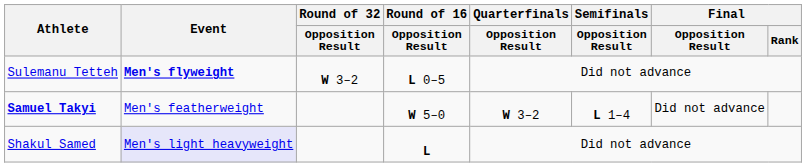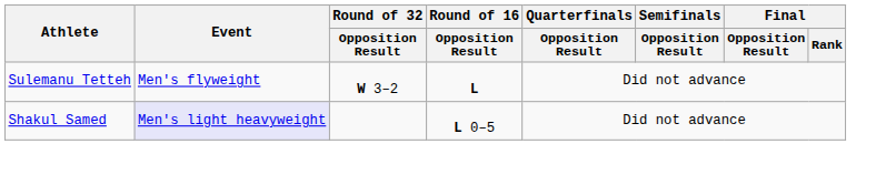 <table class="wikitable" style="font-size:90%">
 <tr>
 <th rowspan="2">Athlete</th>
 <th rowspan="2">Event</th>
 <th>Round of 32</th>
 <th>Round of 16</th>
 <th>Quarterfinals</th>
 <th>Semifinals</th>
 <th colspan=2>Final</th>
 </tr>
 <tr style="font-size:95%">
 <th>Opposition<br>Result</th>
 <th>Opposition<br>Result</th>
 <th>Opposition<br>Result</th>
 <th>Opposition<br>Result</th>
 <th>Opposition<br>Result</th>
 <th>Rank</th>
 </tr>
 <tr align=center>
 <td align=left><a href='#'>Sulemanu Tetteh</a></td>
-<td align=left><strong><a href='#'>Men's flyweight</a></strong></td>
+<td align=left><a href='#'>Men's flyweight</a></td>
 <td><br><strong>W</strong> 3–2</td>
-<td><br><strong>L</strong> 0–5</td>
+<td><br><strong>L</strong> </td>
 <td colspan=4>Did not advance</td>
-</tr>
-<tr align=center>
-<td align=left><strong><a href='#'>Samuel Takyi</a></strong></td>
-<td align=left><a href='#'>Men's featherweight</a></td>
-<td></td>
-<td><br><strong>W</strong> 5–0</td>
-<td><br><strong>W</strong> 3–2</td>
-<td><br><strong>L</strong> 1–4</td>
-<td>Did not advance</td>
-<td></td>
 </tr>
 <tr align=center>
 <td align=left><a href='#'>Shakul Samed</a></td>
 <td align=left style="background: lavender;"><a href='#'>Men's light heavyweight</a></td>
 <td></td>
-<td><br><strong>L</strong> </td>
+<td><br><strong>L</strong> 0–5</td>
 <td colspan=4>Did not advance</td>
 </tr>
 </table>
